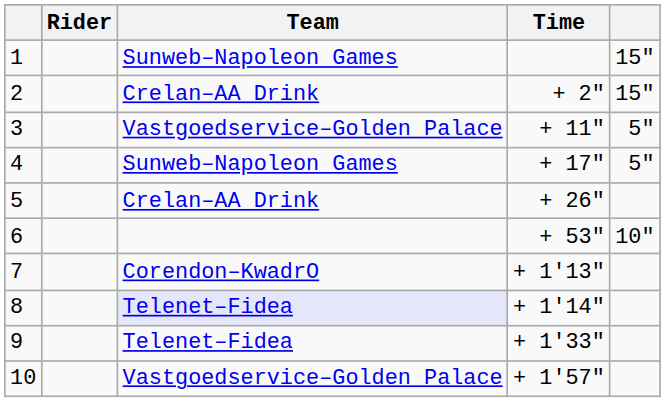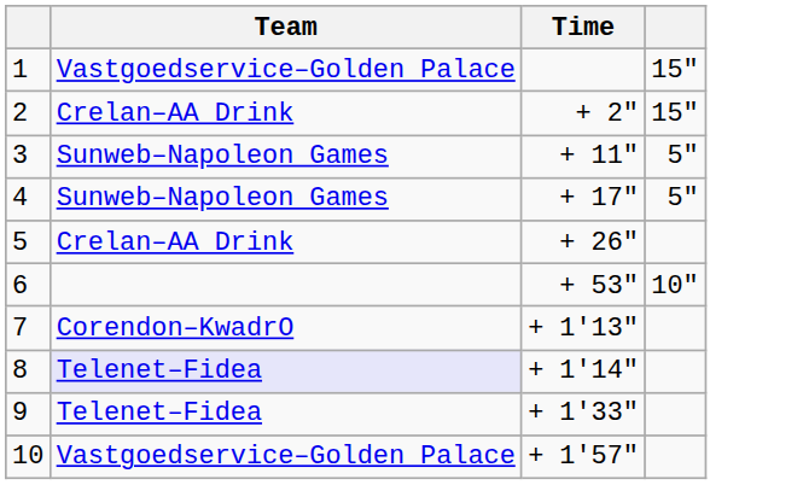 <table class="wikitable">
 <tr>
 <th></th>
-<th>Rider</th>
 <th>Team</th>
 <th>Time</th>
 <th></th>
 </tr>
 <tr>
 <td>1</td>
-<td></td>
-<td><a href='#'>Sunweb–Napoleon Games</a></td>
+<td><a href='#'>Vastgoedservice–Golden Palace</a></td>
 <td align="right"></td>
 <td align="right">15"</td>
 </tr>
 <tr>
 <td>2</td>
-<td></td>
 <td><a href='#'>Crelan–AA Drink</a></td>
 <td align="right">+ 2"</td>
 <td align="right">15"</td>
 </tr>
 <tr>
 <td>3</td>
-<td></td>
-<td><a href='#'>Vastgoedservice–Golden Palace</a></td>
+<td><a href='#'>Sunweb–Napoleon Games</a></td>
 <td align="right">+ 11"</td>
 <td align="right">5"</td>
 </tr>
 <tr>
 <td>4</td>
-<td></td>
 <td><a href='#'>Sunweb–Napoleon Games</a></td>
 <td align="right">+ 17"</td>
 <td align="right">5"</td>
 </tr>
 <tr>
 <td>5</td>
-<td></td>
 <td><a href='#'>Crelan–AA Drink</a></td>
 <td align="right">+ 26"</td>
 <td></td>
 </tr>
 <tr>
 <td>6</td>
 <td></td>
-<td></td>
 <td align="right">+ 53"</td>
 <td align="right">10"</td>
 </tr>
 <tr>
 <td>7</td>
-<td></td>
 <td><a href='#'>Corendon–KwadrO</a></td>
 <td align="right">+ 1'13"</td>
 <td></td>
 </tr>
 <tr>
 <td>8</td>
-<td></td>
 <td style="background: lavender;"><a href='#'>Telenet–Fidea</a></td>
 <td align="right">+ 1'14"</td>
 <td></td>
 </tr>
 <tr>
 <td>9</td>
-<td></td>
 <td><a href='#'>Telenet–Fidea</a></td>
 <td align="right">+ 1'33"</td>
 <td></td>
 </tr>
 <tr>
 <td>10</td>
-<td></td>
 <td><a href='#'>Vastgoedservice–Golden Palace</a></td>
 <td align="right">+ 1'57"</td>
 <td></td>
 </tr>
 </table>
